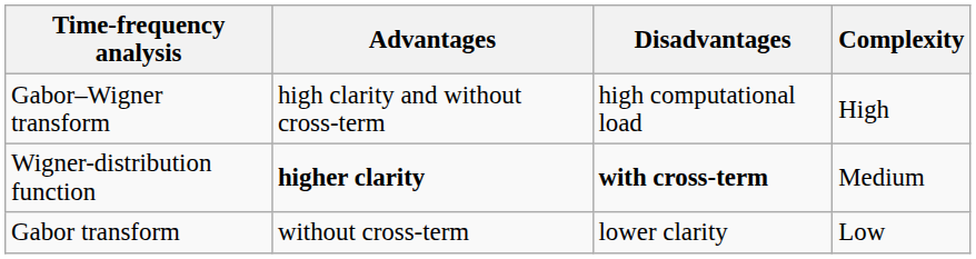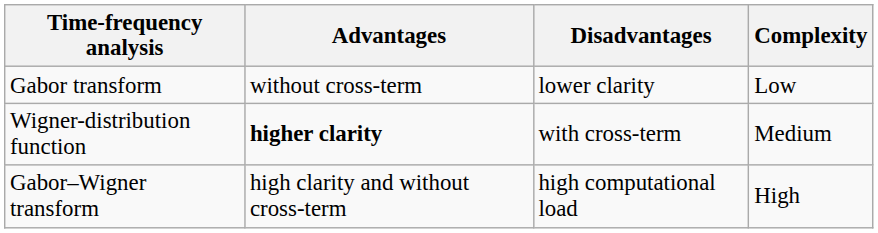 <table class="wikitable">
 <tr>
 <th>Time-frequency analysis</th>
 <th>Advantages</th>
 <th>Disadvantages</th>
 <th>Complexity</th>
 </tr>
 <tr>
+<td>Gabor transform</td>
+<td>without cross-term</td>
+<td>lower clarity</td>
+<td>Low</td>
+</tr>
+<tr>
+<td>Wigner-distribution function</td>
+<td><strong>higher clarity</strong></td>
+<td>with cross-term</td>
+<td>Medium</td>
+</tr>
+<tr>
 <td>Gabor–Wigner transform</td>
 <td>high clarity and without cross-term</td>
 <td>high computational load</td>
 <td>High</td>
 </tr>
-<tr>
-<td>Wigner-distribution function</td>
-<td><strong>higher clarity</strong></td>
-<td><strong>with cross-term</strong></td>
-<td>Medium</td>
-</tr>
-<tr>
-<td>Gabor transform</td>
-<td>without cross-term</td>
-<td>lower clarity</td>
-<td>Low</td>
-</tr>
 </table>
